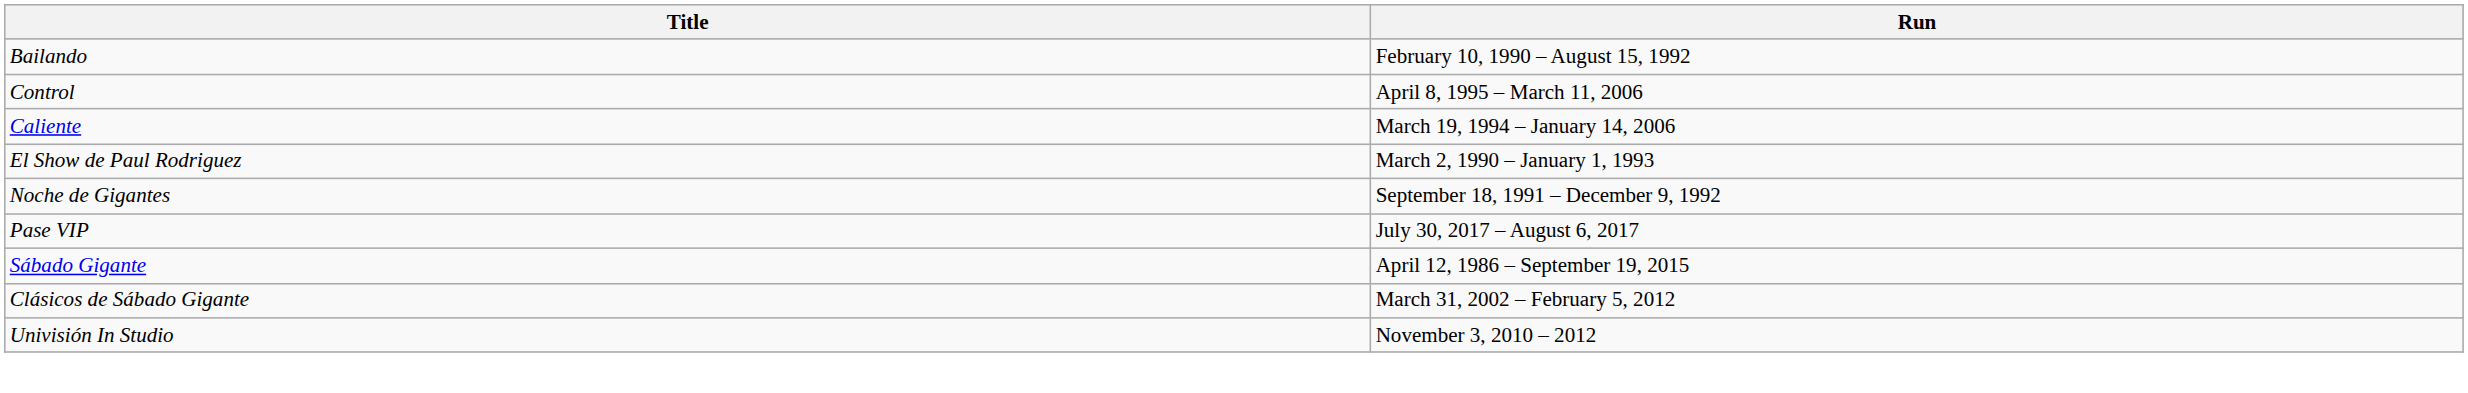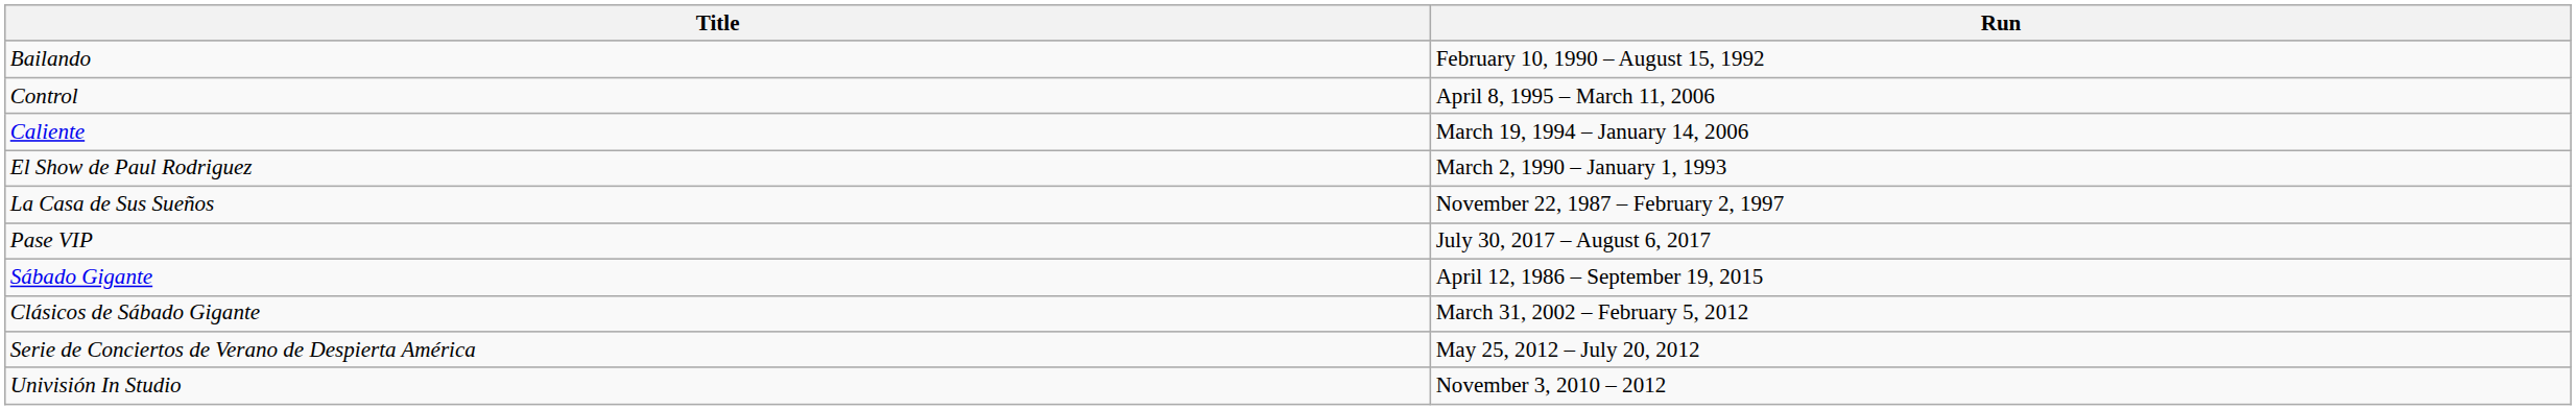 <table class="wikitable sortable" style="width:80%; font-size:85%;">
 <tr>
 <th style="width:25%;">Title</th>
 <th style="width:20%;">Run</th>
 </tr>
 <tr>
 <td><em>Bailando</em></td>
 <td>February 10, 1990 – August 15, 1992</td>
 </tr>
 <tr>
 <td><em>Control</em></td>
 <td>April 8, 1995 – March 11, 2006</td>
 </tr>
 <tr>
 <td><em><a href='#'>Caliente</a></em></td>
 <td>March 19, 1994 – January 14, 2006</td>
 </tr>
 <tr>
 <td><em>El Show de Paul Rodriguez</em></td>
 <td>March 2, 1990 – January 1, 1993</td>
 </tr>
 <tr>
-<td><em>Noche de Gigantes</em></td>
-<td>September 18, 1991 – December 9, 1992</td>
+<td><em>La Casa de Sus Sueños</em></td>
+<td>November 22, 1987 – February 2, 1997</td>
 </tr>
 <tr>
 <td><em>Pase VIP</em></td>
 <td>July 30, 2017 – August 6, 2017</td>
 </tr>
 <tr>
 <td><em><a href='#'>Sábado Gigante</a></em></td>
 <td>April 12, 1986 – September 19, 2015</td>
 </tr>
 <tr>
 <td><em>Clásicos de Sábado Gigante</em></td>
 <td>March 31, 2002 – February 5, 2012</td>
 </tr>
 <tr>
+<td><em>Serie de Conciertos de Verano de Despierta América</em></td>
+<td>May 25, 2012 – July 20, 2012</td>
+</tr>
+<tr>
 <td><em>Univisión In Studio </em></td>
 <td>November 3, 2010 – 2012</td>
 </tr>
 </table>
